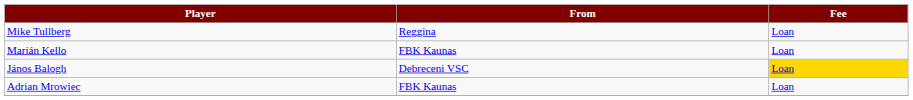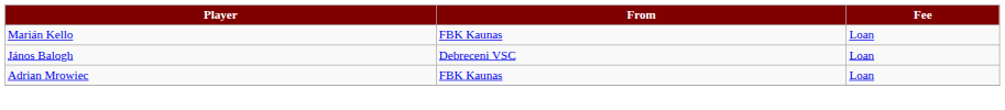 <table class="wikitable" style="text-align:left; font-size:95%;width:98%;">
 <tr>
 <th style="background:maroon; color:white;">Player</th>
 <th style="background:maroon; color:white;">From</th>
 <th style="background:maroon; color:white;">Fee</th>
-</tr>
-<tr>
-<td> <a href='#'>Mike Tullberg</a></td>
-<td> <a href='#'>Reggina</a></td>
-<td><a href='#'>Loan</a></td>
 </tr>
 <tr>
 <td> <a href='#'>Marián Kello</a></td>
 <td> <a href='#'>FBK Kaunas</a></td>
 <td><a href='#'>Loan</a></td>
 </tr>
 <tr>
 <td> <a href='#'>János Balogh</a></td>
 <td> <a href='#'>Debreceni VSC</a></td>
-<td style="background: gold;"><a href='#'>Loan</a></td>
+<td><a href='#'>Loan</a></td>
 </tr>
 <tr>
 <td> <a href='#'>Adrian Mrowiec</a></td>
 <td> <a href='#'>FBK Kaunas</a></td>
 <td><a href='#'>Loan</a></td>
 </tr>
 <tr>
 </tr>
 </table>
